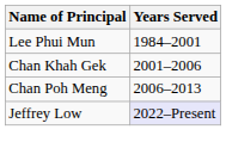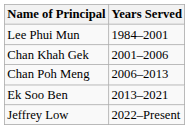 <table class="wikitable">
 <tr>
 <th>Name of Principal</th>
 <th>Years Served</th>
 </tr>
 <tr>
 <td>Lee Phui Mun</td>
 <td>1984–2001</td>
 </tr>
 <tr>
 <td>Chan Khah Gek</td>
 <td>2001–2006</td>
 </tr>
 <tr>
 <td>Chan Poh Meng</td>
 <td>2006–2013</td>
 </tr>
 <tr>
+<td>Ek Soo Ben</td>
+<td>2013–2021</td>
+</tr>
+<tr>
 <td>Jeffrey Low</td>
-<td style="background: lavender;">2022–Present</td>
+<td>2022–Present</td>
 </tr>
 </table>
